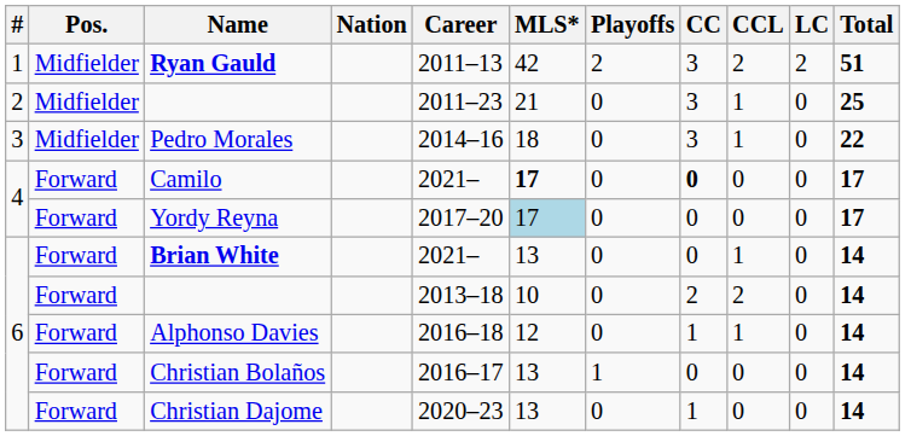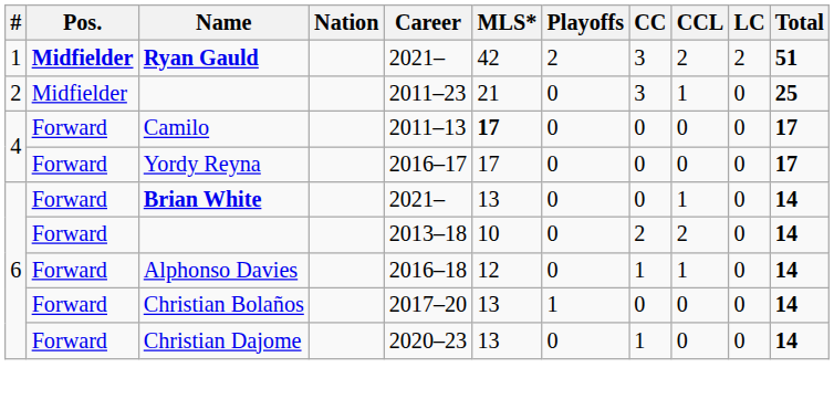 <table class="wikitable sortable">
 <tr>
 <th>#</th>
 <th>Pos.</th>
 <th>Name</th>
 <th>Nation</th>
 <th>Career</th>
 <th>MLS*</th>
 <th>Playoffs</th>
 <th>CC</th>
 <th>CCL</th>
 <th>LC</th>
 <th>Total</th>
 </tr>
 <tr>
 <td>1</td>
-<td><a href='#'>Midfielder</a></td>
+<td><strong><a href='#'>Midfielder</a></strong></td>
 <td><strong><a href='#'>Ryan Gauld</a></strong></td>
 <td></td>
-<td>2011–13</td>
+<td>2021–</td>
 <td>42 </td>
 <td>2</td>
 <td>3</td>
 <td>2</td>
 <td>2</td>
 <td><strong>51</strong></td>
 </tr>
 <tr>
 <td>2</td>
 <td><a href='#'>Midfielder</a></td>
 <td></td>
 <td></td>
 <td>2011–23</td>
 <td>21</td>
 <td>0</td>
 <td>3</td>
 <td>1</td>
 <td>0</td>
 <td><strong>25</strong></td>
 </tr>
 <tr>
-<td>3</td>
-<td><a href='#'>Midfielder</a></td>
-<td><a href='#'>Pedro Morales</a></td>
-<td></td>
-<td>2014–16</td>
-<td>18</td>
-<td>0</td>
-<td>3</td>
-<td>1</td>
-<td>0</td>
-<td><strong>22</strong></td>
-</tr>
-<tr>
 <td rowspan="2">4</td>
 <td><a href='#'>Forward</a></td>
 <td><a href='#'>Camilo</a></td>
 <td></td>
-<td>2021–</td>
+<td>2011–13</td>
 <td><strong>17</strong></td>
 <td>0</td>
-<td><strong>0</strong></td>
+<td>0</td>
 <td>0</td>
 <td>0</td>
 <td><strong>17</strong></td>
 </tr>
 <tr>
 <td><a href='#'>Forward</a></td>
 <td><a href='#'>Yordy Reyna</a></td>
 <td></td>
-<td>2017–20</td>
-<td style="background: lightblue;">17</td>
+<td>2016–17</td>
+<td>17</td>
 <td>0</td>
 <td>0</td>
 <td>0</td>
 <td>0</td>
 <td><strong>17</strong></td>
 </tr>
 <tr>
 <td rowspan="5">6</td>
 <td><a href='#'>Forward</a></td>
 <td><strong><a href='#'>Brian White</a></strong></td>
 <td></td>
 <td>2021–</td>
 <td>13</td>
 <td>0</td>
 <td>0</td>
 <td>1</td>
 <td>0</td>
 <td><strong>14</strong></td>
 </tr>
 <tr>
 <td><a href='#'>Forward</a></td>
 <td></td>
 <td></td>
 <td>2013–18</td>
 <td>10</td>
 <td>0</td>
 <td>2</td>
 <td>2</td>
 <td>0</td>
 <td><strong>14</strong></td>
 </tr>
 <tr>
 <td><a href='#'>Forward</a></td>
 <td><a href='#'>Alphonso Davies</a></td>
 <td></td>
 <td>2016–18</td>
 <td>12</td>
 <td>0</td>
 <td>1</td>
 <td>1</td>
 <td>0</td>
 <td><strong>14</strong></td>
 </tr>
 <tr>
 <td><a href='#'>Forward</a></td>
 <td><a href='#'>Christian Bolaños</a></td>
 <td></td>
-<td>2016–17</td>
+<td>2017–20</td>
 <td>13</td>
 <td>1</td>
 <td>0</td>
 <td>0</td>
 <td>0</td>
 <td><strong>14</strong></td>
 </tr>
 <tr>
 <td><a href='#'>Forward</a></td>
 <td><a href='#'>Christian Dajome</a></td>
 <td></td>
 <td>2020–23</td>
 <td>13</td>
 <td>0</td>
 <td>1</td>
 <td>0</td>
 <td>0</td>
 <td><strong>14</strong></td>
 </tr>
 </table>
